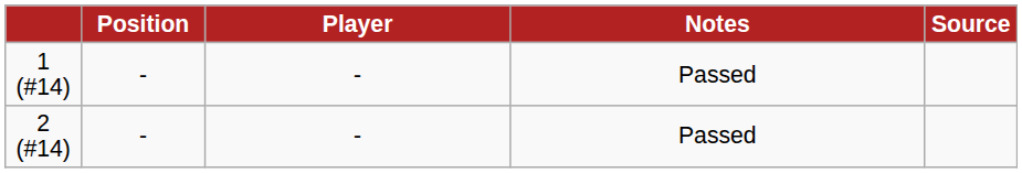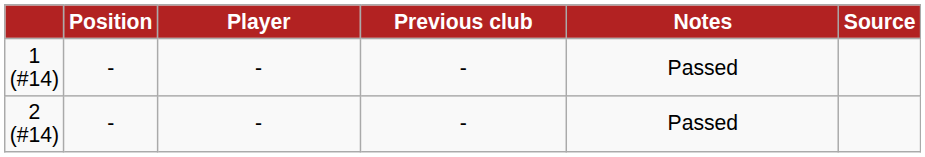 <table class="wikitable" style="text-align:center; font-size:90%; width:100%;">
 <tr>
 <th style="background:FireBrick; color:white; text-align:center; width:5%"></th>
 <th style="background:FireBrick; color:white; text-align:center; width:10%">Position</th>
 <th style="background:FireBrick; color:white; text-align:center; width:25%">Player</th>
+<th style="background:FireBrick; color:white; text-align:center; width:25%">Previous club</th>
 <th style="background:FireBrick; color:white; text-align:center; width:34%">Notes</th>
 <th style="background:FireBrick; color:white; text-align:center; width:1%">Source</th>
 </tr>
 <tr>
 <td>1 (#14)</td>
+<td>-</td>
 <td>-</td>
 <td>-</td>
 <td>Passed</td>
 <td style="text-align:center;"></td>
 </tr>
 <tr>
 <td>2 (#14)</td>
 <td>-</td>
 <td>-</td>
+<td>-</td>
 <td>Passed</td>
 <td style="text-align:center;"></td>
 </tr>
 </table>
